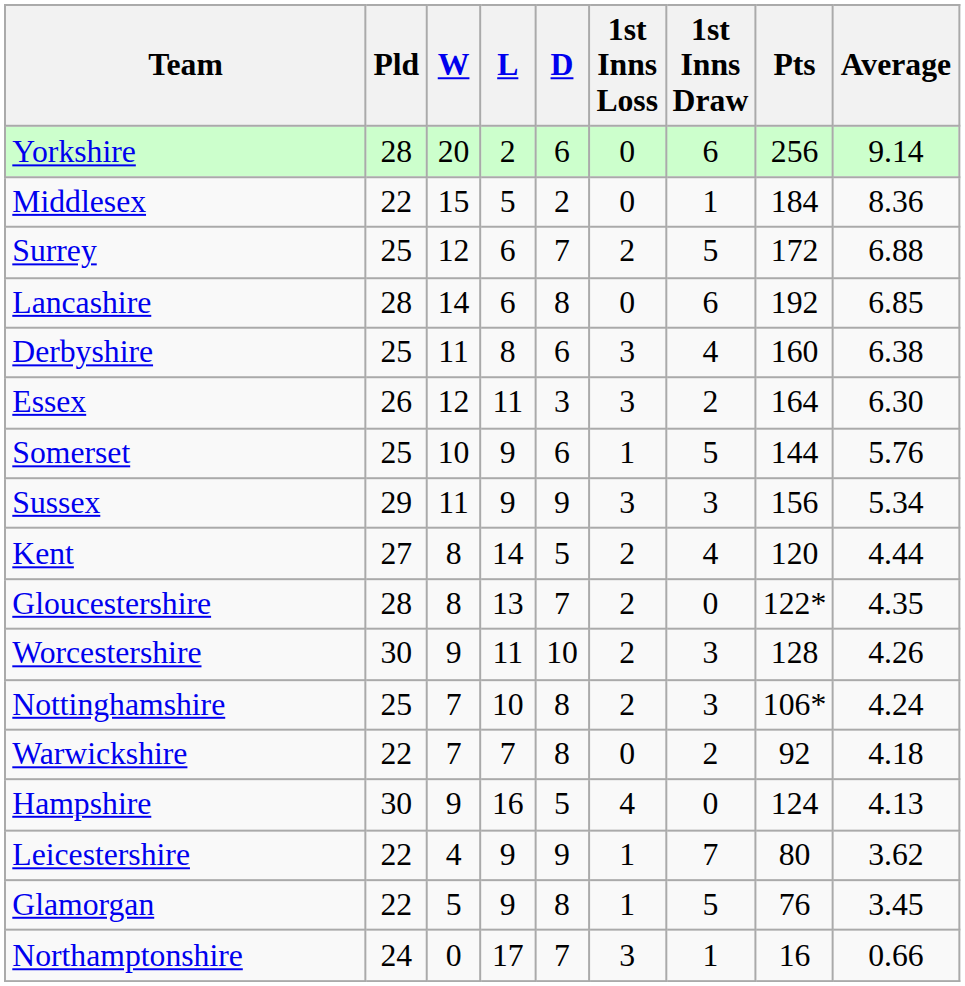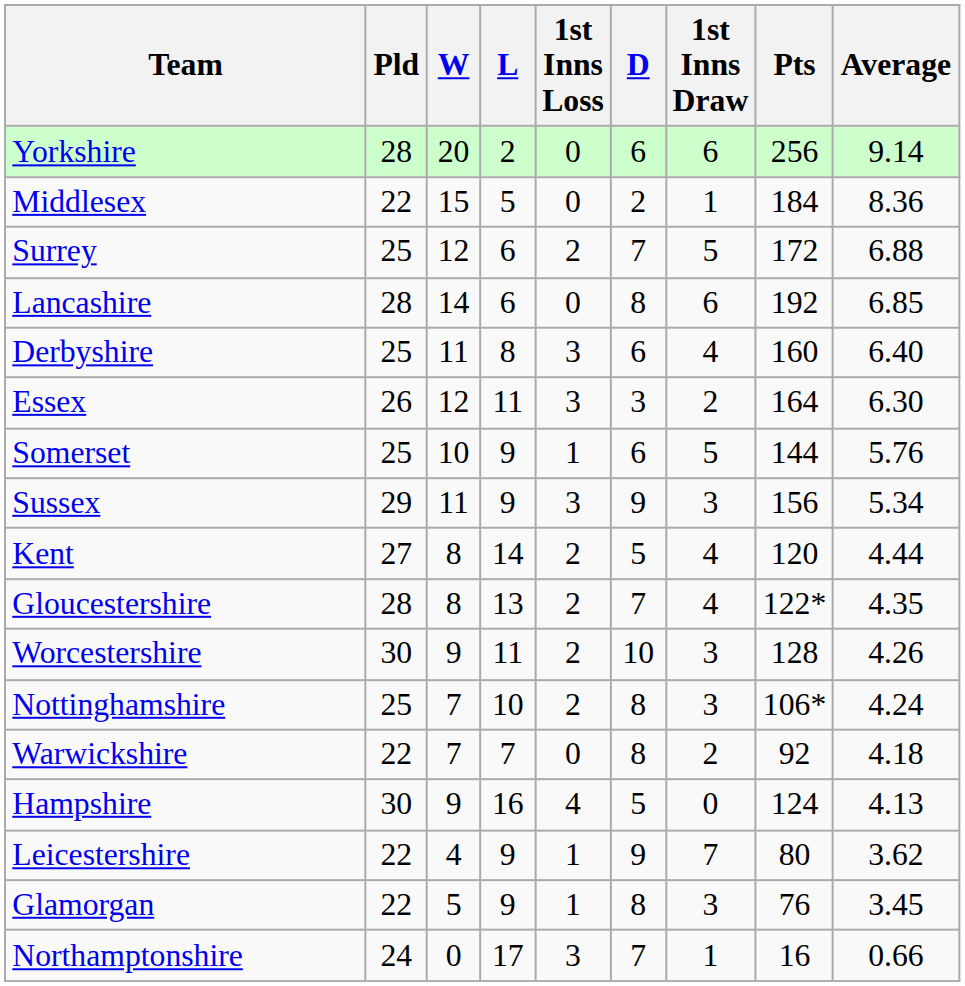 <table class="wikitable" style="text-align:center;">
 <tr>
 <th width=175>Team</th>
 <th width=20 abbr="Played">Pld</th>
 <th width=20 abbr="Won"><a href='#'>W</a></th>
 <th width=20 abbr="Lost"><a href='#'>L</a></th>
+<th width=20 abbr="Drawn">1st Inns Loss</th>
 <th width=20 abbr="Drawn"><a href='#'>D</a></th>
-<th width=20 abbr="Drawn">1st Inns Loss</th>
 <th width=20 abbr="No Result">1st Inns Draw</th>
 <th width=20 abbr="Points">Pts</th>
 <th width=40 abbr="Average">Average</th>
 </tr>
 <tr style="background:#ccffcc;">
 <td style="text-align:left;"><a href='#'>Yorkshire</a></td>
 <td>28</td>
 <td>20</td>
 <td>2</td>
+<td>0</td>
 <td>6</td>
-<td>0</td>
 <td>6</td>
 <td>256</td>
 <td>9.14</td>
 </tr>
 <tr>
 <td style="text-align:left;"><a href='#'>Middlesex</a></td>
 <td>22</td>
 <td>15</td>
 <td>5</td>
+<td>0</td>
 <td>2</td>
-<td>0</td>
 <td>1</td>
 <td>184</td>
 <td>8.36</td>
 </tr>
 <tr>
 <td style="text-align:left;"><a href='#'>Surrey</a></td>
 <td>25</td>
 <td>12</td>
 <td>6</td>
+<td>2</td>
 <td>7</td>
-<td>2</td>
 <td>5</td>
 <td>172</td>
 <td>6.88</td>
 </tr>
 <tr>
 <td style="text-align:left;"><a href='#'>Lancashire</a></td>
 <td>28</td>
 <td>14</td>
 <td>6</td>
+<td>0</td>
 <td>8</td>
-<td>0</td>
 <td>6</td>
 <td>192</td>
 <td>6.85</td>
 </tr>
 <tr>
 <td style="text-align:left;"><a href='#'>Derbyshire</a></td>
 <td>25</td>
 <td>11</td>
 <td>8</td>
+<td>3</td>
 <td>6</td>
-<td>3</td>
 <td>4</td>
 <td>160</td>
-<td>6.38</td>
+<td>6.40</td>
 </tr>
 <tr>
 <td style="text-align:left;"><a href='#'>Essex</a></td>
 <td>26</td>
 <td>12</td>
 <td>11</td>
 <td>3</td>
 <td>3</td>
 <td>2</td>
 <td>164</td>
 <td>6.30</td>
 </tr>
 <tr>
 <td style="text-align:left;"><a href='#'>Somerset</a></td>
 <td>25</td>
 <td>10</td>
 <td>9</td>
+<td>1</td>
 <td>6</td>
-<td>1</td>
 <td>5</td>
 <td>144</td>
 <td>5.76</td>
 </tr>
 <tr>
 <td style="text-align:left;"><a href='#'>Sussex</a></td>
 <td>29</td>
 <td>11</td>
 <td>9</td>
+<td>3</td>
 <td>9</td>
-<td>3</td>
 <td>3</td>
 <td>156</td>
 <td>5.34</td>
 </tr>
 <tr>
 <td style="text-align:left;"><a href='#'>Kent</a></td>
 <td>27</td>
 <td>8</td>
 <td>14</td>
+<td>2</td>
 <td>5</td>
-<td>2</td>
 <td>4</td>
 <td>120</td>
 <td>4.44</td>
 </tr>
 <tr>
 <td style="text-align:left;"><a href='#'>Gloucestershire</a></td>
 <td>28</td>
 <td>8</td>
 <td>13</td>
+<td>2</td>
 <td>7</td>
-<td>2</td>
-<td>0</td>
+<td>4</td>
 <td>122*</td>
 <td>4.35</td>
 </tr>
 <tr>
 <td style="text-align:left;"><a href='#'>Worcestershire</a></td>
 <td>30</td>
 <td>9</td>
 <td>11</td>
+<td>2</td>
 <td>10</td>
-<td>2</td>
 <td>3</td>
 <td>128</td>
 <td>4.26</td>
 </tr>
 <tr>
 <td style="text-align:left;"><a href='#'>Nottinghamshire</a></td>
 <td>25</td>
 <td>7</td>
 <td>10</td>
+<td>2</td>
 <td>8</td>
-<td>2</td>
 <td>3</td>
 <td>106*</td>
 <td>4.24</td>
 </tr>
 <tr>
 <td style="text-align:left;"><a href='#'>Warwickshire</a></td>
 <td>22</td>
 <td>7</td>
 <td>7</td>
+<td>0</td>
 <td>8</td>
-<td>0</td>
 <td>2</td>
 <td>92</td>
 <td>4.18</td>
 </tr>
 <tr>
 <td style="text-align:left;"><a href='#'>Hampshire</a></td>
 <td>30</td>
 <td>9</td>
 <td>16</td>
+<td>4</td>
 <td>5</td>
-<td>4</td>
 <td>0</td>
 <td>124</td>
 <td>4.13</td>
 </tr>
 <tr>
 <td style="text-align:left;"><a href='#'>Leicestershire</a></td>
 <td>22</td>
 <td>4</td>
 <td>9</td>
+<td>1</td>
 <td>9</td>
-<td>1</td>
 <td>7</td>
 <td>80</td>
 <td>3.62</td>
 </tr>
 <tr>
 <td style="text-align:left;"><a href='#'>Glamorgan</a></td>
 <td>22</td>
 <td>5</td>
 <td>9</td>
+<td>1</td>
 <td>8</td>
-<td>1</td>
-<td>5</td>
+<td>3</td>
 <td>76</td>
 <td>3.45</td>
 </tr>
 <tr>
 <td style="text-align:left;"><a href='#'>Northamptonshire</a></td>
 <td>24</td>
 <td>0</td>
 <td>17</td>
+<td>3</td>
 <td>7</td>
-<td>3</td>
 <td>1</td>
 <td>16</td>
 <td>0.66</td>
 </tr>
 </table>
